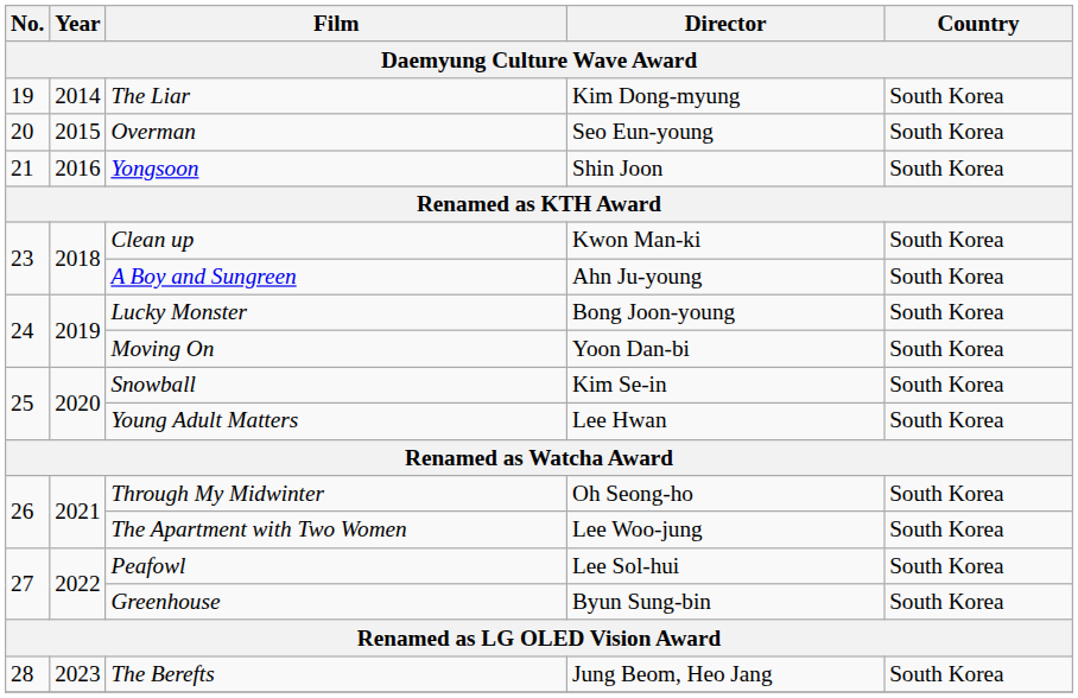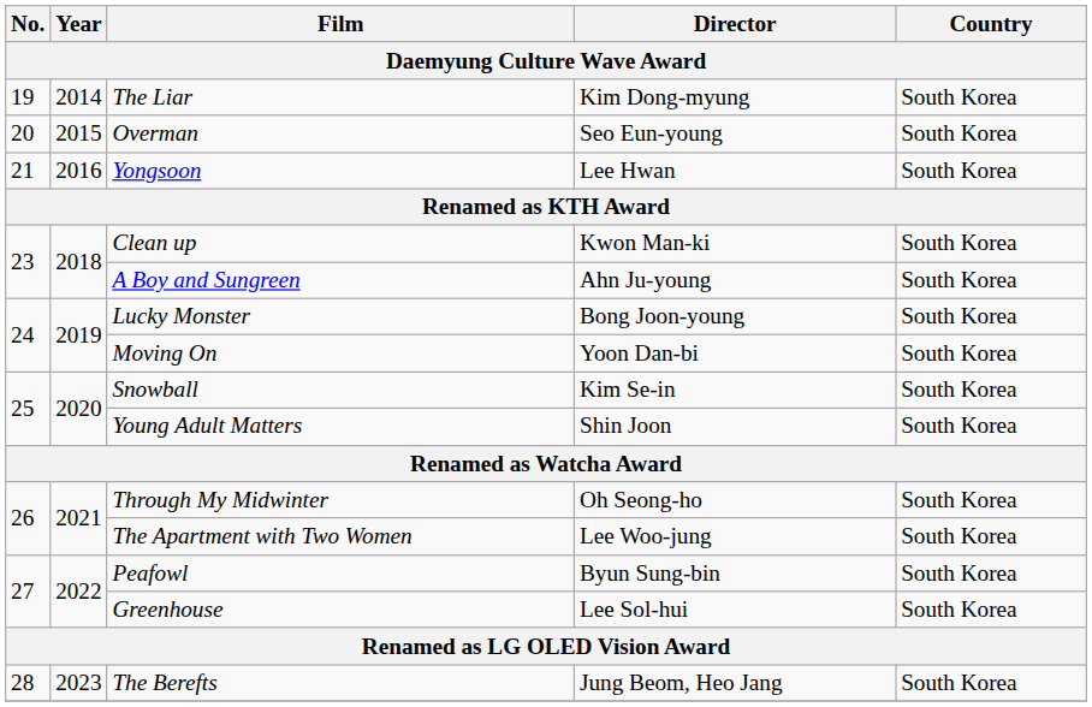 <table class=wikitable style="width:750px">
 <tr>
 <th width=10>No.</th>
 <th width=10>Year</th>
 <th>Film</th>
 <th>Director</th>
 <th>Country</th>
 </tr>
 <tr>
 <th colspan=5>Daemyung Culture Wave Award</th>
 </tr>
 <tr>
 <td>19</td>
 <td>2014</td>
 <td><em>The Liar</em></td>
 <td>Kim Dong-myung</td>
 <td>South Korea</td>
 </tr>
 <tr>
 <td>20</td>
 <td>2015</td>
 <td><em>Overman</em></td>
 <td>Seo Eun-young</td>
 <td>South Korea</td>
 </tr>
 <tr>
 <td>21</td>
 <td>2016</td>
 <td><em><a href='#'>Yongsoon</a></em></td>
-<td>Shin Joon</td>
+<td>Lee Hwan</td>
 <td>South Korea</td>
 </tr>
 <tr>
 <th colspan=5>Renamed as KTH Award</th>
 </tr>
 <tr>
 <td rowspan=2>23</td>
 <td rowspan=2>2018</td>
 <td><em>Clean up</em></td>
 <td>Kwon Man-ki</td>
 <td>South Korea</td>
 </tr>
 <tr>
 <td><em><a href='#'>A Boy and Sungreen</a></em></td>
 <td>Ahn Ju-young</td>
 <td>South Korea</td>
 </tr>
 <tr>
 <td rowspan=2>24</td>
 <td rowspan=2>2019</td>
 <td><em>Lucky Monster</em></td>
 <td>Bong Joon-young</td>
 <td>South Korea</td>
 </tr>
 <tr>
 <td><em>Moving On</em></td>
 <td>Yoon Dan-bi</td>
 <td>South Korea</td>
 </tr>
 <tr>
 <td rowspan=2>25</td>
 <td rowspan=2>2020</td>
 <td><em>Snowball</em></td>
 <td>Kim Se-in</td>
 <td>South Korea</td>
 </tr>
 <tr>
 <td><em>Young Adult Matters</em></td>
-<td>Lee Hwan</td>
+<td>Shin Joon</td>
 <td>South Korea</td>
 </tr>
 <tr>
 <th colspan=5>Renamed as Watcha Award</th>
 </tr>
 <tr>
 <td rowspan=2>26</td>
 <td rowspan=2>2021</td>
 <td><em>Through My Midwinter</em></td>
 <td>Oh Seong-ho</td>
 <td>South Korea</td>
 </tr>
 <tr>
 <td><em>The Apartment with Two Women</em></td>
 <td>Lee Woo-jung</td>
 <td>South Korea</td>
 </tr>
 <tr>
 <td rowspan=2>27</td>
 <td rowspan=2>2022</td>
 <td><em>Peafowl</em></td>
-<td>Lee Sol-hui</td>
+<td>Byun Sung-bin</td>
 <td>South Korea</td>
 </tr>
 <tr>
 <td><em>Greenhouse</em></td>
-<td>Byun Sung-bin</td>
+<td>Lee Sol-hui</td>
 <td>South Korea</td>
 </tr>
 <tr>
 <th colspan=5>Renamed as LG OLED Vision Award</th>
 </tr>
 <tr>
 <td>28</td>
 <td>2023</td>
 <td><em>The Berefts</em></td>
 <td>Jung Beom, Heo Jang</td>
 <td>South Korea</td>
 </tr>
 <tr>
 </tr>
 </table>
